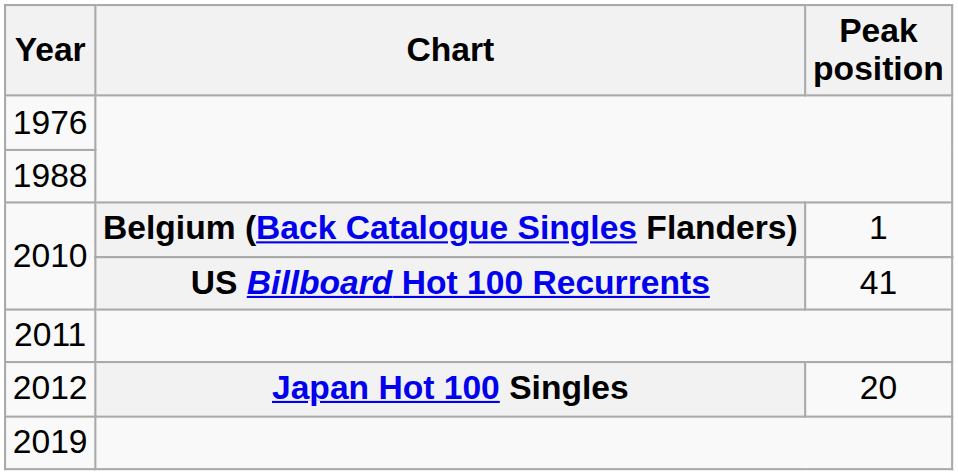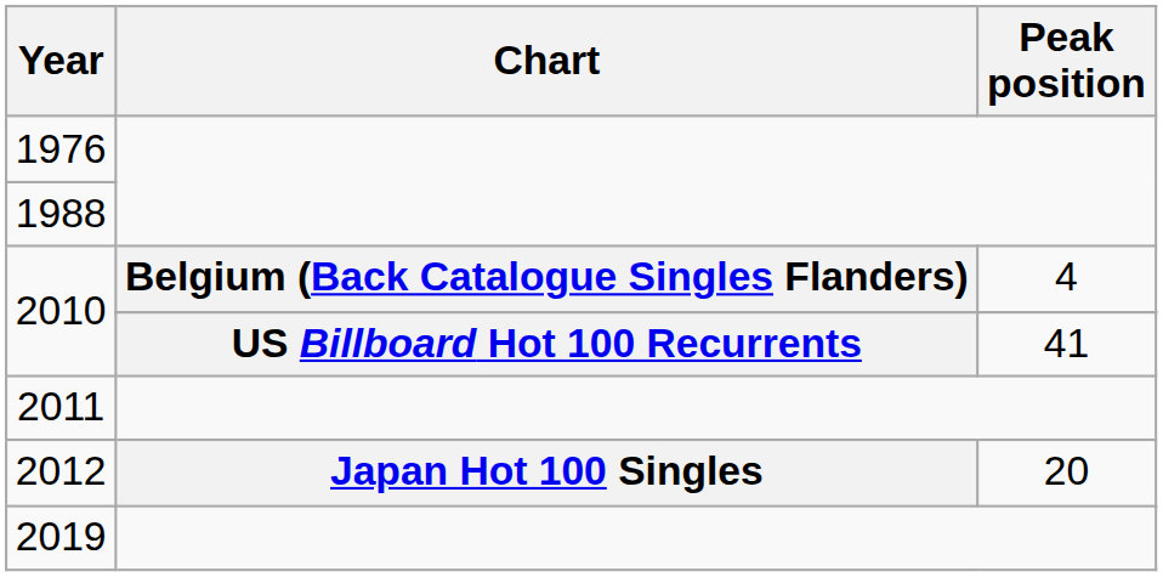 <table class="wikitable sortable plainrowheaders" style="text-align:center">
 <tr>
 <th>Year</th>
 <th>Chart</th>
 <th>Peak<br>position</th>
 </tr>
 <tr>
 <td rowspan="3">1976<br></td>
 </tr>
 <tr>
 </tr>
 <tr>
 </tr>
 <tr>
 <td>1988<br></td>
 </tr>
 <tr>
 <td rowspan="4">2010</td>
 <th scope="row">Belgium (<a href='#'>Back Catalogue Singles</a> Flanders)</th>
-<td>1</td>
+<td>4</td>
 </tr>
 <tr>
 </tr>
 <tr>
 </tr>
 <tr>
 <th scope="row">US <a href='#'><em>Billboard</em> Hot 100 Recurrents</a></th>
 <td align="center">41</td>
 </tr>
 <tr>
 <td>2011<br></td>
 </tr>
 <tr>
 <td rowspan="2">2012</td>
 <th scope="row"><a href='#'>Japan Hot 100</a> Singles</th>
 <td>20</td>
 </tr>
 <tr>
 </tr>
 <tr>
 <td>2019<br></td>
 </tr>
 </table>
